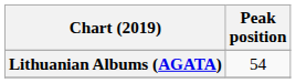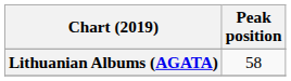 <table class="wikitable sortable plainrowheaders" style="text-align:center">
 <tr>
 <th scope="col">Chart (2019)</th>
 <th scope="col">Peak<br>position</th>
 </tr>
 <tr>
 </tr>
 <tr>
 </tr>
 <tr>
 </tr>
 <tr>
 </tr>
 <tr>
 </tr>
 <tr>
 </tr>
 <tr>
 </tr>
 <tr>
 </tr>
 <tr>
 </tr>
 <tr>
 </tr>
 <tr>
 </tr>
 <tr>
 </tr>
 <tr>
 </tr>
 <tr>
 </tr>
 <tr>
 <th scope="row">Lithuanian Albums (<a href='#'>AGATA</a>)</th>
-<td>54</td>
+<td>58</td>
 </tr>
 <tr>
 </tr>
 <tr>
 </tr>
 <tr>
 </tr>
 <tr>
 </tr>
 <tr>
 </tr>
 <tr>
 </tr>
 <tr>
 </tr>
 <tr>
 </tr>
 <tr>
 </tr>
 <tr>
 </tr>
 </table>
